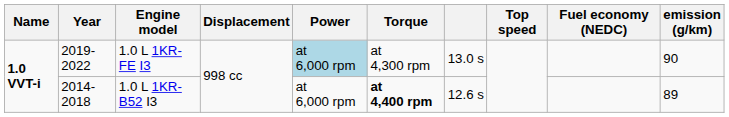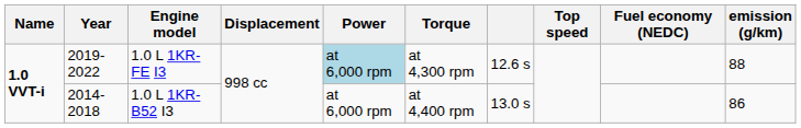 <table class="wikitable">
 <tr>
 <th>Name</th>
 <th>Year</th>
 <th>Engine model</th>
 <th>Displacement</th>
 <th>Power</th>
 <th>Torque</th>
 <th></th>
 <th>Top speed</th>
 <th>Fuel economy (NEDC)</th>
 <th> emission<br>(g/km)</th>
 </tr>
 <tr>
 <td rowspan="2"><strong>1.0 VVT-i</strong></td>
 <td>2019-2022</td>
 <td>1.0 L <a href='#'>1KR-FE</a> <a href='#'>I3</a></td>
 <td rowspan="2">998 cc</td>
 <td style="background: lightblue;"> at 6,000 rpm</td>
 <td> at 4,300 rpm</td>
-<td>13.0 s</td>
+<td>12.6 s</td>
 <td rowspan="2"></td>
 <td></td>
-<td>90</td>
+<td>88</td>
 </tr>
 <tr>
 <td>2014-2018</td>
 <td>1.0 L <a href='#'>1KR-B52</a> I3</td>
 <td> at 6,000 rpm</td>
-<td><strong> at 4,400 rpm</strong></td>
-<td>12.6 s</td>
+<td> at 4,400 rpm</td>
+<td>13.0 s</td>
 <td></td>
-<td>89</td>
+<td>86</td>
 </tr>
 </table>
